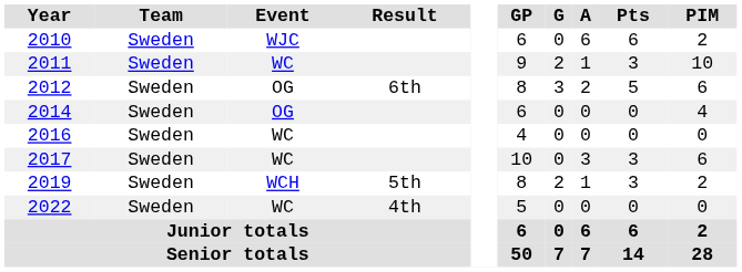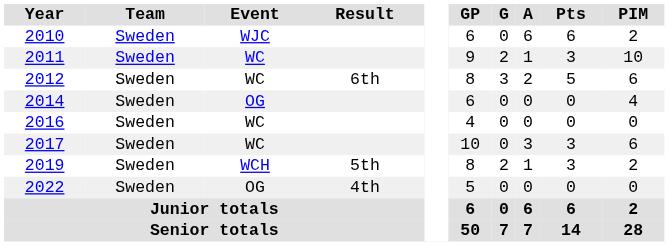 <table border="0" cellpadding="1" cellspacing="0" style="text-align:center; width:40em">
 <tr ALIGN="center" bgcolor="#e0e0e0">
 <th>Year</th>
 <th>Team</th>
 <th>Event</th>
 <th>Result</th>
 <th rowspan="99" bgcolor="#ffffff"> </th>
 <th>GP</th>
 <th>G</th>
 <th>A</th>
 <th>Pts</th>
 <th>PIM</th>
 </tr>
 <tr>
 <td><a href='#'>2010</a></td>
 <td><a href='#'>Sweden</a></td>
 <td><a href='#'>WJC</a></td>
 <td></td>
 <td>6</td>
 <td>0</td>
 <td>6</td>
 <td>6</td>
 <td>2</td>
 </tr>
 <tr bgcolor="#f0f0f0">
 <td><a href='#'>2011</a></td>
 <td><a href='#'>Sweden</a></td>
 <td><a href='#'>WC</a></td>
 <td></td>
 <td>9</td>
 <td>2</td>
 <td>1</td>
 <td>3</td>
 <td>10</td>
 </tr>
 <tr>
 <td><a href='#'>2012</a></td>
 <td>Sweden</td>
-<td>OG</td>
+<td>WC</td>
 <td>6th</td>
 <td>8</td>
 <td>3</td>
 <td>2</td>
 <td>5</td>
 <td>6</td>
 </tr>
 <tr bgcolor="#f0f0f0">
 <td><a href='#'>2014</a></td>
 <td>Sweden</td>
 <td><a href='#'>OG</a></td>
 <td></td>
 <td>6</td>
 <td>0</td>
 <td>0</td>
 <td>0</td>
 <td>4</td>
 </tr>
 <tr>
 <td><a href='#'>2016</a></td>
 <td>Sweden</td>
 <td>WC</td>
 <td></td>
 <td>4</td>
 <td>0</td>
 <td>0</td>
 <td>0</td>
 <td>0</td>
 </tr>
 <tr bgcolor="#f0f0f0">
 <td><a href='#'>2017</a></td>
 <td>Sweden</td>
 <td>WC</td>
 <td></td>
 <td>10</td>
 <td>0</td>
 <td>3</td>
 <td>3</td>
 <td>6</td>
 </tr>
 <tr>
 <td><a href='#'>2019</a></td>
 <td>Sweden</td>
 <td><a href='#'>WCH</a></td>
 <td>5th</td>
 <td>8</td>
 <td>2</td>
 <td>1</td>
 <td>3</td>
 <td>2</td>
 </tr>
 <tr bgcolor="#f0f0f0">
 <td><a href='#'>2022</a></td>
 <td>Sweden</td>
-<td>WC</td>
+<td>OG</td>
 <td>4th</td>
 <td>5</td>
 <td>0</td>
 <td>0</td>
 <td>0</td>
 <td>0</td>
 </tr>
 <tr bgcolor="#e0e0e0">
 <th colspan="4">Junior totals</th>
 <th>6</th>
 <th>0</th>
 <th>6</th>
 <th>6</th>
 <th>2</th>
 </tr>
 <tr bgcolor="#e0e0e0">
 <th colspan="4">Senior totals</th>
 <th>50</th>
 <th>7</th>
 <th>7</th>
 <th>14</th>
 <th>28</th>
 </tr>
 </table>
